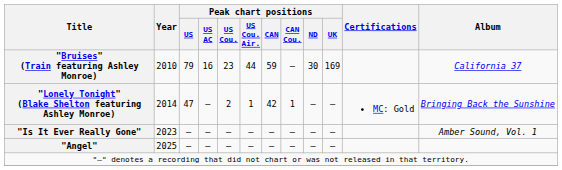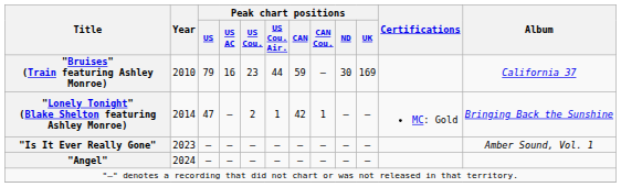 <table class="wikitable plainrowheaders" style="text-align:center;" border="1">
 <tr>
 <th scope="col" rowspan="2" style="width:17em;">Title</th>
 <th scope="col" rowspan="2">Year</th>
 <th scope="col" colspan="8">Peak chart positions</th>
 <th scope="col" rowspan="2"><a href='#'>Certifications</a></th>
 <th scope="col" rowspan="2">Album</th>
 </tr>
 <tr>
 <th scope="col" style="width:2em;font-size:90%;"><a href='#'>US</a><br></th>
 <th scope="col" style="width:2em;font-size:90%;"><a href='#'>US<br>AC</a><br></th>
 <th scope="col" style="width:2em;font-size:90%;"><a href='#'>US<br>Cou.</a><br></th>
 <th scope="col" style="width:2em;font-size:90%;"><a href='#'>US<br>Cou.<br>Air.</a><br></th>
 <th scope="col" style="width:2em;font-size:90%;"><a href='#'>CAN</a><br></th>
 <th scope="col" style="width:2em;font-size:90%;"><a href='#'>CAN<br>Cou.</a><br></th>
 <th scope="col" style="width:2em;font-size:90%;"><a href='#'>ND</a><br></th>
 <th scope="col" style="width:2em;font-size:90%;"><a href='#'>UK</a><br></th>
 </tr>
 <tr>
 <th scope="row">"<a href='#'>Bruises</a>"<br><span>(<a href='#'>Train</a> featuring Ashley Monroe)</span></th>
 <td>2010</td>
 <td>79</td>
 <td>16</td>
 <td>23</td>
 <td>44</td>
 <td>59</td>
 <td>—</td>
 <td>30</td>
 <td>169</td>
 <td></td>
 <td><em><a href='#'>California 37</a></em></td>
 </tr>
 <tr>
 <th scope="row">"<a href='#'>Lonely Tonight</a>"<br><span>(<a href='#'>Blake Shelton</a> featuring Ashley Monroe)</span></th>
 <td>2014</td>
 <td>47</td>
 <td>—</td>
 <td>2</td>
 <td>1</td>
 <td>42</td>
 <td>1</td>
 <td>—</td>
 <td>—</td>
 <td><br><ul><li><a href='#'>MC</a>: Gold</li></ul></td>
 <td style="text-align:left;"><em><a href='#'>Bringing Back the Sunshine</a></em></td>
 </tr>
 <tr>
 <th scope="row">"Is It Ever Really Gone"<br></th>
 <td>2023</td>
 <td>—</td>
 <td>—</td>
 <td>—</td>
 <td>—</td>
 <td>—</td>
 <td>—</td>
 <td>—</td>
 <td>—</td>
 <td></td>
 <td><em>Amber Sound, Vol. 1</em></td>
 </tr>
 <tr>
 <th scope="row">"Angel"<br></th>
-<td>2025</td>
+<td>2024</td>
 <td>—</td>
 <td>—</td>
 <td>—</td>
 <td>—</td>
 <td>—</td>
 <td>—</td>
 <td>—</td>
 <td>—</td>
 <td></td>
 <td></td>
 </tr>
 <tr>
 <td colspan="12" style="font-size:90%">"—" denotes a recording that did not chart or was not released in that territory.</td>
 </tr>
 <tr>
 </tr>
 </table>
